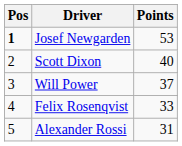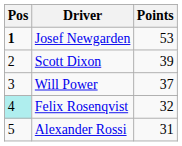 <table class="wikitable" style="font-size: 95%;">
 <tr>
 <th>Pos</th>
 <th>Driver</th>
 <th>Points</th>
 </tr>
 <tr>
 <td><strong>1</strong></td>
 <td> <a href='#'>Josef Newgarden</a></td>
 <td align="right">53</td>
 </tr>
 <tr>
 <td>2</td>
 <td> <a href='#'>Scott Dixon</a></td>
-<td align="right">40</td>
+<td align="right">39</td>
 </tr>
 <tr>
 <td>3</td>
 <td> <a href='#'>Will Power</a></td>
 <td align="right">37</td>
 </tr>
 <tr>
-<td>4</td>
+<td style="background: paleturquoise;">4</td>
 <td> <a href='#'>Felix Rosenqvist</a></td>
-<td align="right">33</td>
+<td align="right">32</td>
 </tr>
 <tr>
 <td>5</td>
 <td> <a href='#'>Alexander Rossi</a></td>
 <td align="right">31</td>
 </tr>
 </table>
